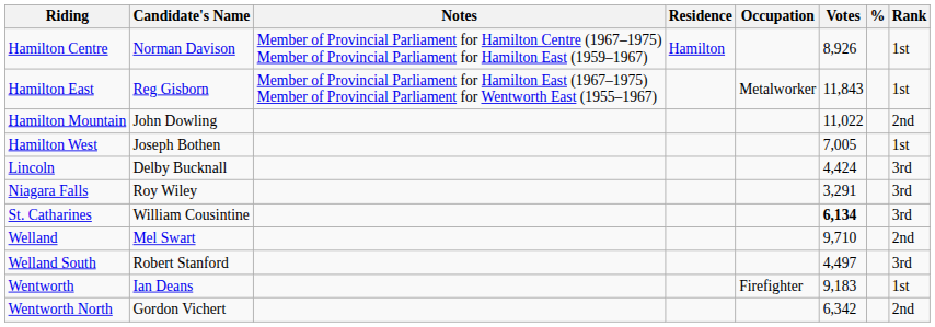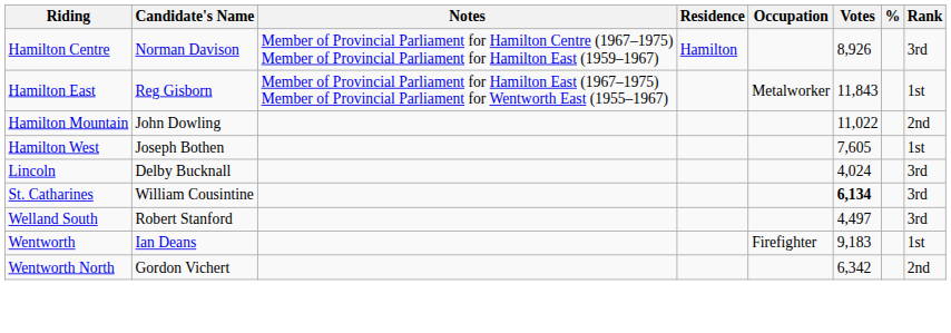 <table class="wikitable sortable">
 <tr>
 <th>Riding<br></th>
 <th>Candidate's Name</th>
 <th>Notes</th>
 <th>Residence</th>
 <th>Occupation</th>
 <th>Votes</th>
 <th>%</th>
 <th>Rank</th>
 </tr>
 <tr>
 <td><a href='#'>Hamilton Centre</a></td>
 <td><a href='#'>Norman Davison</a></td>
 <td><a href='#'>Member of Provincial Parliament</a> for <a href='#'>Hamilton Centre</a> (1967–1975) <br> <a href='#'>Member of Provincial Parliament</a> for <a href='#'>Hamilton East</a> (1959–1967)</td>
 <td><a href='#'>Hamilton</a></td>
 <td></td>
 <td>8,926</td>
 <td></td>
-<td>1st</td>
+<td>3rd</td>
 </tr>
 <tr>
 <td><a href='#'>Hamilton East</a></td>
 <td><a href='#'>Reg Gisborn</a></td>
 <td><a href='#'>Member of Provincial Parliament</a> for <a href='#'>Hamilton East</a> (1967–1975) <br> <a href='#'>Member of Provincial Parliament</a> for <a href='#'>Wentworth East</a> (1955–1967)</td>
 <td></td>
 <td>Metalworker</td>
 <td>11,843</td>
 <td></td>
 <td>1st</td>
 </tr>
 <tr>
 <td><a href='#'>Hamilton Mountain</a></td>
 <td>John Dowling</td>
 <td></td>
 <td></td>
 <td></td>
 <td>11,022</td>
 <td></td>
 <td>2nd</td>
 </tr>
 <tr>
 <td><a href='#'>Hamilton West</a></td>
 <td>Joseph Bothen</td>
 <td></td>
 <td></td>
 <td></td>
-<td>7,005</td>
+<td>7,605</td>
 <td></td>
 <td>1st</td>
 </tr>
 <tr>
 <td><a href='#'>Lincoln</a></td>
 <td>Delby Bucknall</td>
 <td></td>
 <td></td>
 <td></td>
-<td>4,424</td>
-<td></td>
-<td>3rd</td>
-</tr>
-<tr>
-<td><a href='#'>Niagara Falls</a></td>
-<td>Roy Wiley</td>
-<td></td>
-<td></td>
-<td></td>
-<td>3,291</td>
+<td>4,024</td>
 <td></td>
 <td>3rd</td>
 </tr>
 <tr>
 <td><a href='#'>St. Catharines</a></td>
 <td>William Cousintine</td>
 <td></td>
 <td></td>
 <td></td>
 <td><strong>6,134</strong></td>
 <td></td>
 <td>3rd</td>
-</tr>
-<tr>
-<td><a href='#'>Welland</a></td>
-<td><a href='#'>Mel Swart</a></td>
-<td></td>
-<td></td>
-<td></td>
-<td>9,710</td>
-<td></td>
-<td>2nd</td>
 </tr>
 <tr>
 <td><a href='#'>Welland South</a></td>
 <td>Robert Stanford</td>
 <td></td>
 <td></td>
 <td></td>
 <td>4,497</td>
 <td></td>
 <td>3rd</td>
 </tr>
 <tr>
 <td><a href='#'>Wentworth</a></td>
 <td><a href='#'>Ian Deans</a></td>
 <td></td>
 <td></td>
 <td>Firefighter</td>
 <td>9,183</td>
 <td></td>
 <td>1st</td>
 </tr>
 <tr>
 <td><a href='#'>Wentworth North</a></td>
 <td>Gordon Vichert</td>
 <td></td>
 <td></td>
 <td></td>
 <td>6,342</td>
 <td></td>
 <td>2nd</td>
 </tr>
 </table>
